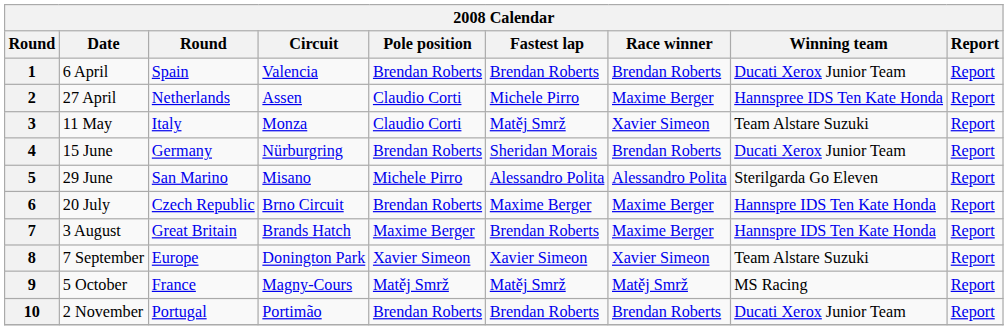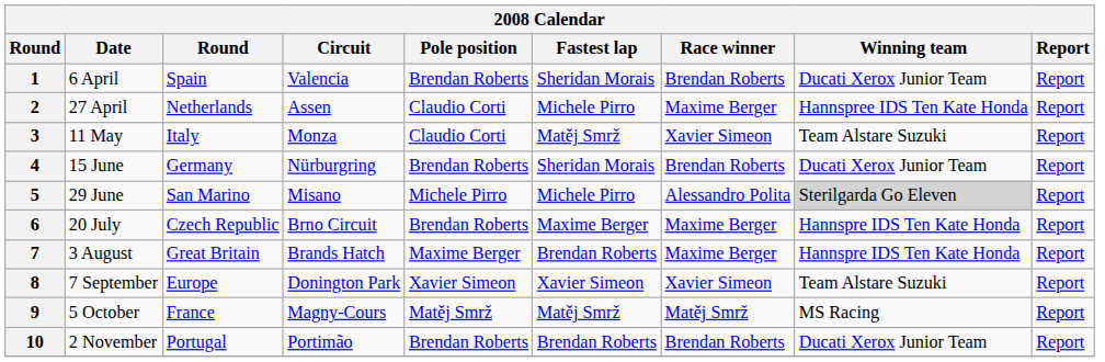 <table class="wikitable" style="font-size: 85%; text-align: left">
 <tr>
 <th colspan=9>2008 Calendar</th>
 </tr>
 <tr>
 <th>Round</th>
 <th>Date</th>
 <th>Round</th>
 <th>Circuit</th>
 <th>Pole position</th>
 <th>Fastest lap</th>
 <th>Race winner</th>
 <th>Winning team</th>
 <th>Report</th>
 </tr>
 <tr>
 <th>1</th>
 <td>6 April</td>
 <td> <a href='#'>Spain</a></td>
 <td><a href='#'>Valencia</a></td>
 <td> <a href='#'>Brendan Roberts</a></td>
-<td> <a href='#'>Brendan Roberts</a></td>
+<td> <a href='#'>Sheridan Morais</a></td>
 <td> <a href='#'>Brendan Roberts</a></td>
 <td><a href='#'>Ducati Xerox</a> Junior Team</td>
 <td><a href='#'>Report</a></td>
 </tr>
 <tr>
 <th>2</th>
 <td>27 April</td>
 <td> <a href='#'>Netherlands</a></td>
 <td><a href='#'>Assen</a></td>
 <td> <a href='#'>Claudio Corti</a></td>
 <td> <a href='#'>Michele Pirro</a></td>
 <td> <a href='#'>Maxime Berger</a></td>
 <td><a href='#'>Hannspree IDS Ten Kate Honda</a></td>
 <td><a href='#'>Report</a></td>
 </tr>
 <tr>
 <th>3</th>
 <td>11 May</td>
 <td> <a href='#'>Italy</a></td>
 <td><a href='#'>Monza</a></td>
 <td> <a href='#'>Claudio Corti</a></td>
 <td> <a href='#'>Matěj Smrž</a></td>
 <td> <a href='#'>Xavier Simeon</a></td>
 <td>Team Alstare Suzuki</td>
 <td><a href='#'>Report</a></td>
 </tr>
 <tr>
 <th>4</th>
 <td>15 June</td>
 <td> <a href='#'>Germany</a></td>
 <td><a href='#'>Nürburgring</a></td>
 <td> <a href='#'>Brendan Roberts</a></td>
 <td> <a href='#'>Sheridan Morais</a></td>
 <td> <a href='#'>Brendan Roberts</a></td>
 <td><a href='#'>Ducati Xerox</a> Junior Team</td>
 <td><a href='#'>Report</a></td>
 </tr>
 <tr>
 <th>5</th>
 <td>29 June</td>
 <td> <a href='#'>San Marino</a></td>
 <td><a href='#'>Misano</a></td>
 <td> <a href='#'>Michele Pirro</a></td>
+<td> <a href='#'>Michele Pirro</a></td>
 <td> <a href='#'>Alessandro Polita</a></td>
-<td> <a href='#'>Alessandro Polita</a></td>
-<td>Sterilgarda Go Eleven</td>
+<td style="background: lightgrey;">Sterilgarda Go Eleven</td>
 <td><a href='#'>Report</a></td>
 </tr>
 <tr>
 <th>6</th>
 <td>20 July</td>
 <td> <a href='#'>Czech Republic</a></td>
 <td><a href='#'>Brno Circuit</a></td>
 <td> <a href='#'>Brendan Roberts</a></td>
 <td> <a href='#'>Maxime Berger</a></td>
 <td> <a href='#'>Maxime Berger</a></td>
 <td><a href='#'>Hannspre IDS Ten Kate Honda</a></td>
 <td><a href='#'>Report</a></td>
 </tr>
 <tr>
 <th>7</th>
 <td>3 August</td>
 <td> <a href='#'>Great Britain</a></td>
 <td><a href='#'>Brands Hatch</a></td>
 <td> <a href='#'>Maxime Berger</a></td>
 <td> <a href='#'>Brendan Roberts</a></td>
 <td> <a href='#'>Maxime Berger</a></td>
 <td><a href='#'>Hannspre IDS Ten Kate Honda</a></td>
 <td><a href='#'>Report</a></td>
 </tr>
 <tr>
 <th>8</th>
 <td>7 September</td>
 <td> <a href='#'>Europe</a></td>
 <td><a href='#'>Donington Park</a></td>
 <td> <a href='#'>Xavier Simeon</a></td>
 <td> <a href='#'>Xavier Simeon</a></td>
 <td> <a href='#'>Xavier Simeon</a></td>
 <td>Team Alstare Suzuki</td>
 <td><a href='#'>Report</a></td>
 </tr>
 <tr>
 <th>9</th>
 <td>5 October</td>
 <td> <a href='#'>France</a></td>
 <td><a href='#'>Magny-Cours</a></td>
 <td> <a href='#'>Matěj Smrž</a></td>
 <td> <a href='#'>Matěj Smrž</a></td>
 <td> <a href='#'>Matěj Smrž</a></td>
 <td>MS Racing</td>
 <td><a href='#'>Report</a></td>
 </tr>
 <tr>
 <th>10</th>
 <td>2 November</td>
 <td> <a href='#'>Portugal</a></td>
 <td><a href='#'>Portimão</a></td>
 <td> <a href='#'>Brendan Roberts</a></td>
 <td> <a href='#'>Brendan Roberts</a></td>
 <td> <a href='#'>Brendan Roberts</a></td>
 <td><a href='#'>Ducati Xerox</a> Junior Team</td>
 <td><a href='#'>Report</a></td>
 </tr>
 <tr>
 </tr>
 </table>
